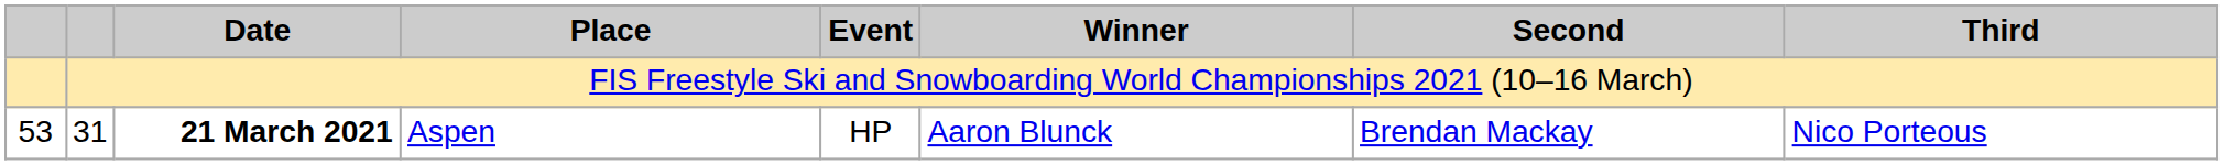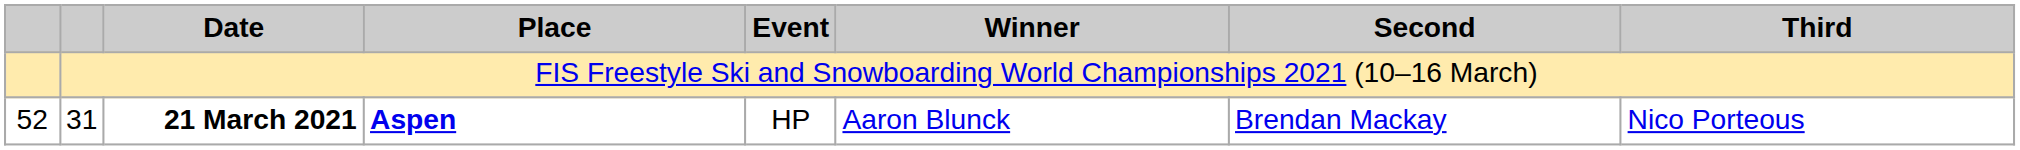 <table class="wikitable plainrowheaders" style="background:#fff; font-size:86%; line-height:16px; border:grey solid 1px; border-collapse:collapse;">
 <tr>
 <th scope="col" style="background:#ccc; width:20px;"></th>
 <th scope="col" style="background:#ccc; width=30 px;"></th>
 <th scope="col" style="background:#ccc; width:120px;">Date</th>
 <th scope="col" style="background:#ccc; width:180px;">Place</th>
 <th scope="col" style="background:#ccc; width:15px;">Event</th>
 <th scope="col" style="background:#ccc; width:185px;">Winner</th>
 <th scope="col" style="background:#ccc; width:185px;">Second</th>
 <th scope="col" style="background:#ccc; width:185px;">Third</th>
 </tr>
 <tr style="background:#FFEBAD">
 <td></td>
 <td align="center" colspan="7"><a href='#'>FIS Freestyle Ski and Snowboarding World Championships 2021</a>  (10–16 March)</td>
 </tr>
 <tr>
-<td align="center">53</td>
+<td align="center">52</td>
 <td align="center">31</td>
 <td align="right"><strong>21 March 2021</strong></td>
-<td> <a href='#'>Aspen</a></td>
+<td><strong> <a href='#'>Aspen</a></strong></td>
 <td align="center">HP</td>
 <td> <a href='#'>Aaron Blunck</a></td>
 <td> <a href='#'>Brendan Mackay</a></td>
 <td> <a href='#'>Nico Porteous</a></td>
 </tr>
 </table>
